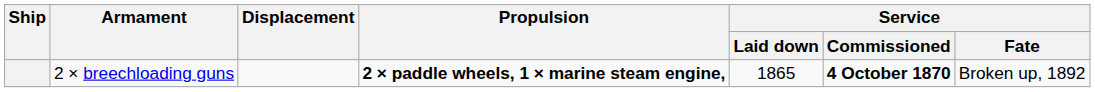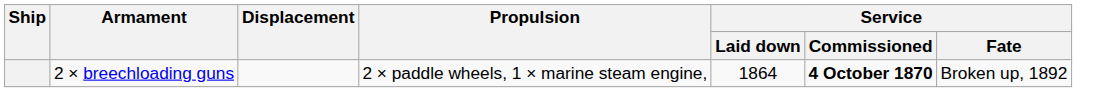 <table class="wikitable plainrowheaders" style="text-align: center;">
 <tr valign="top">
 <th scope="col" rowspan="2">Ship</th>
 <th scope="col" rowspan="2">Armament</th>
 <th scope="col" rowspan="2">Displacement</th>
 <th scope="col" rowspan="2">Propulsion</th>
 <th scope="col" colspan="3">Service</th>
 </tr>
 <tr valign="top">
 <th scope="col">Laid down</th>
 <th scope="col">Commissioned</th>
 <th scope="col">Fate</th>
 </tr>
 <tr valign="center">
 <th scope="row"></th>
 <td>2 ×  <a href='#'>breechloading guns</a></td>
 <td></td>
-<td><strong>2 × paddle wheels, 1 × marine steam engine, </strong></td>
-<td>1865</td>
+<td>2 × paddle wheels, 1 × marine steam engine, </td>
+<td>1864</td>
 <td><strong>4 October 1870</strong></td>
 <td>Broken up, 1892</td>
 </tr>
 </table>
